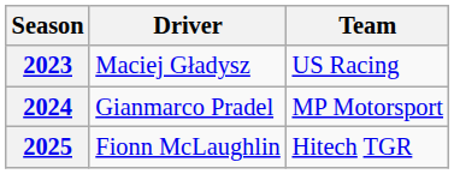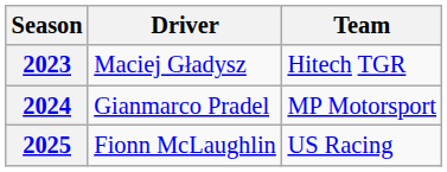 <table class="wikitable" style="font-size:85%; text-align:center">
 <tr>
 <th>Season</th>
 <th>Driver</th>
 <th>Team</th>
 </tr>
 <tr>
 <th><a href='#'>2023</a></th>
 <td align="left"> <a href='#'>Maciej Gładysz</a></td>
-<td align=left> <a href='#'>US Racing</a></td>
+<td align="left"> <a href='#'>Hitech</a> <a href='#'>TGR</a></td>
 </tr>
 <tr>
 <th><a href='#'>2024</a></th>
 <td align=left> <a href='#'>Gianmarco Pradel</a></td>
 <td align="left"> <a href='#'>MP Motorsport</a></td>
 </tr>
 <tr>
 <th><a href='#'>2025</a></th>
 <td align="left"> <a href='#'>Fionn McLaughlin</a></td>
-<td align="left"> <a href='#'>Hitech</a> <a href='#'>TGR</a></td>
+<td align=left> <a href='#'>US Racing</a></td>
 </tr>
 </table>
